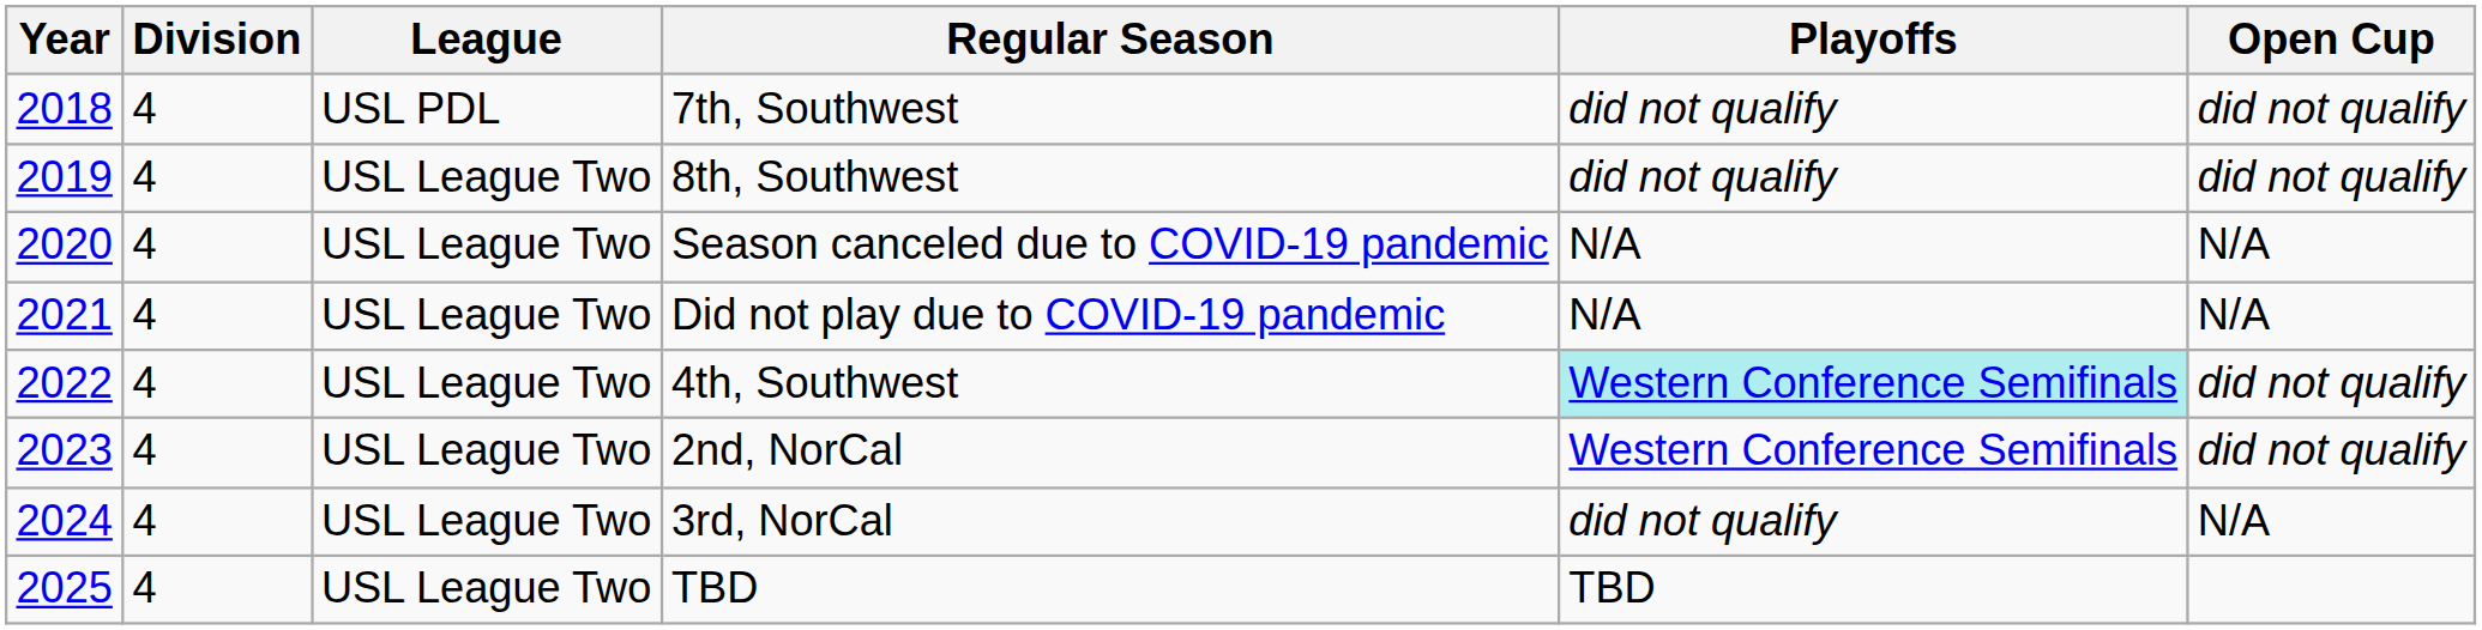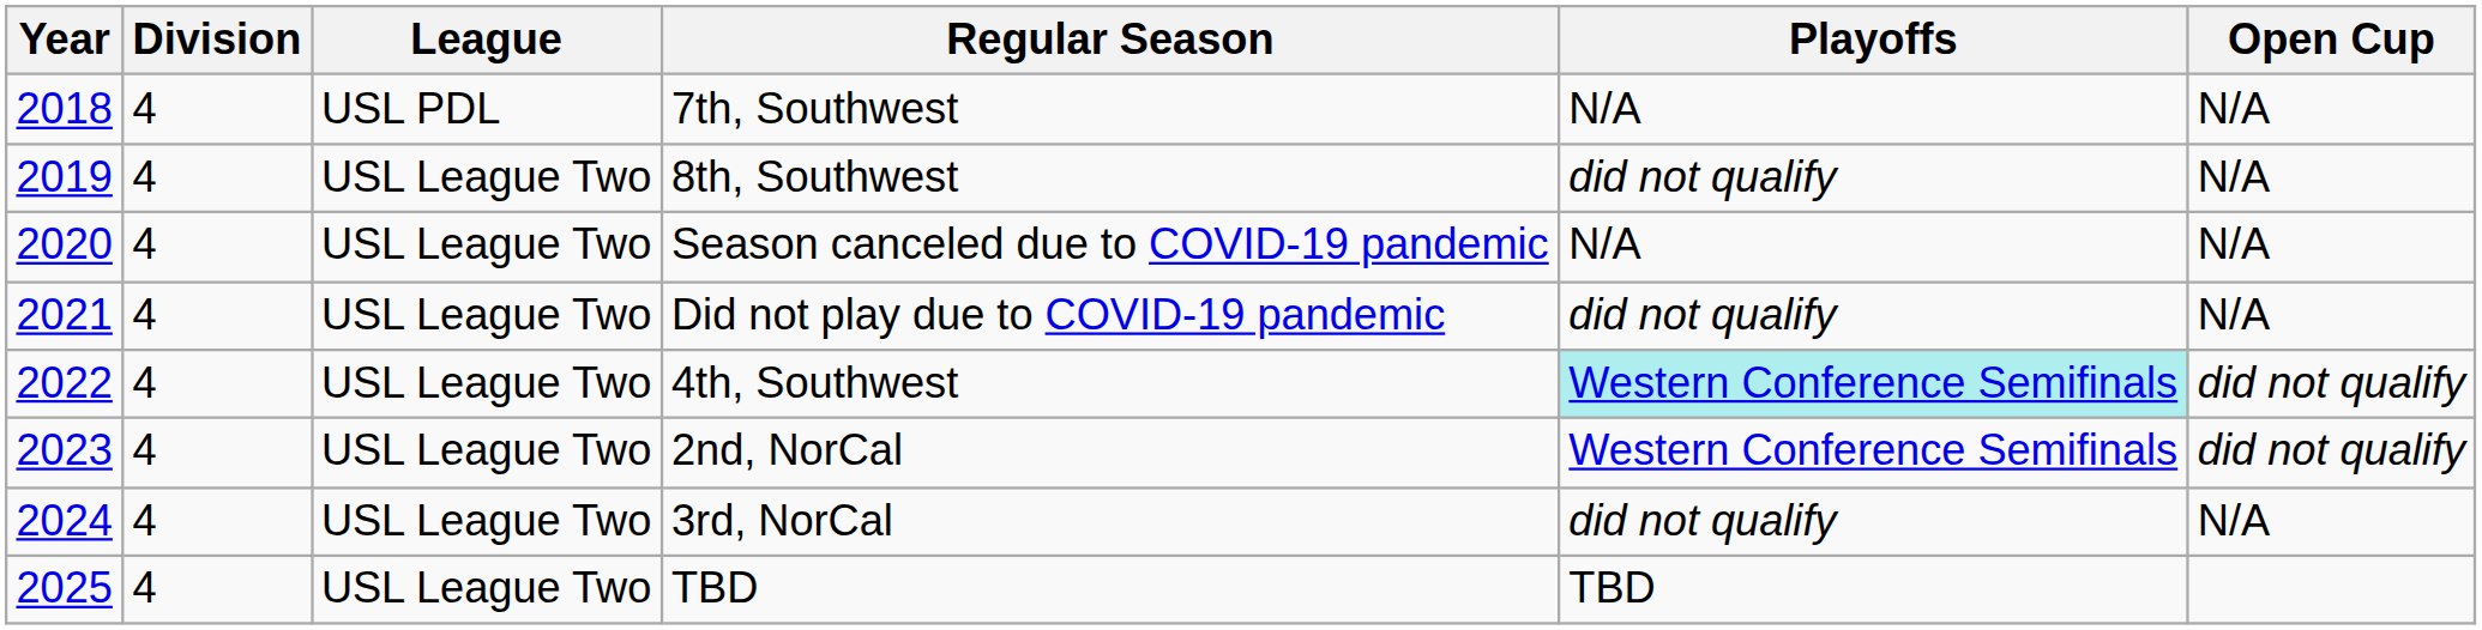 <table class="wikitable">
 <tr>
 <th>Year</th>
 <th>Division</th>
 <th>League</th>
 <th>Regular Season</th>
 <th>Playoffs</th>
 <th>Open Cup</th>
 </tr>
 <tr>
 <td><a href='#'>2018</a></td>
 <td>4</td>
 <td>USL PDL</td>
 <td>7th, Southwest</td>
-<td><em>did not qualify</em></td>
-<td><em>did not qualify</em></td>
+<td>N/A</td>
+<td>N/A</td>
 </tr>
 <tr>
 <td><a href='#'>2019</a></td>
 <td>4</td>
 <td>USL League Two</td>
 <td>8th, Southwest</td>
 <td><em>did not qualify</em></td>
-<td><em>did not qualify</em></td>
+<td>N/A</td>
 </tr>
 <tr>
 <td><a href='#'>2020</a></td>
 <td>4</td>
 <td>USL League Two</td>
 <td>Season canceled due to <a href='#'>COVID-19 pandemic</a></td>
 <td>N/A</td>
 <td>N/A</td>
 </tr>
 <tr>
 <td><a href='#'>2021</a></td>
 <td>4</td>
 <td>USL League Two</td>
 <td>Did not play due to <a href='#'>COVID-19 pandemic</a></td>
-<td>N/A</td>
+<td><em>did not qualify</em></td>
 <td>N/A</td>
 </tr>
 <tr>
 <td><a href='#'>2022</a></td>
 <td>4</td>
 <td>USL League Two</td>
 <td>4th, Southwest</td>
 <td style="background: paleturquoise;"><a href='#'>Western Conference Semifinals</a></td>
 <td><em>did not qualify</em></td>
 </tr>
 <tr>
 <td><a href='#'>2023</a></td>
 <td>4</td>
 <td>USL League Two</td>
 <td>2nd, NorCal</td>
 <td><a href='#'>Western Conference Semifinals</a></td>
 <td><em>did not qualify</em></td>
 </tr>
 <tr>
 <td><a href='#'>2024</a></td>
 <td>4</td>
 <td>USL League Two</td>
 <td>3rd, NorCal</td>
 <td><em>did not qualify</em></td>
 <td>N/A</td>
 </tr>
 <tr>
 <td><a href='#'>2025</a></td>
 <td>4</td>
 <td>USL League Two</td>
 <td>TBD</td>
 <td>TBD</td>
 </tr>
 </table>
